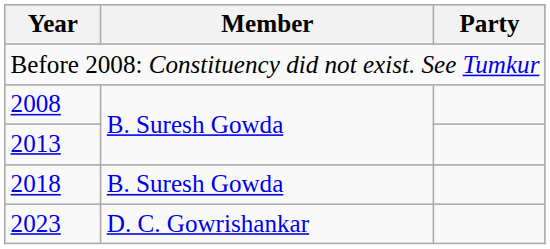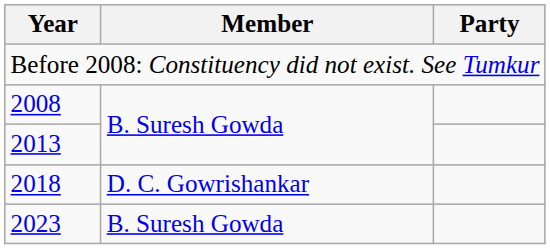 <table class="wikitable sortable">
 <tr>
 <th>Year</th>
 <th>Member</th>
 <th colspan=2>Party</th>
 </tr>
 <tr>
 <td colspan=4>Before 2008: <em>Constituency did not exist. See <a href='#'>Tumkur</a></em></td>
 </tr>
 <tr>
 <td><a href='#'>2008</a></td>
 <td rowspan="2"><a href='#'>B. Suresh Gowda</a></td>
 <td></td>
 </tr>
 <tr>
 <td><a href='#'>2013</a></td>
 </tr>
 <tr>
 <td><a href='#'>2018</a></td>
-<td><a href='#'>B. Suresh Gowda</a></td>
+<td><a href='#'>D. C. Gowrishankar</a></td>
 <td></td>
 </tr>
 <tr>
 <td><a href='#'>2023</a></td>
-<td><a href='#'>D. C. Gowrishankar</a></td>
+<td><a href='#'>B. Suresh Gowda</a></td>
 <td></td>
 </tr>
 </table>
